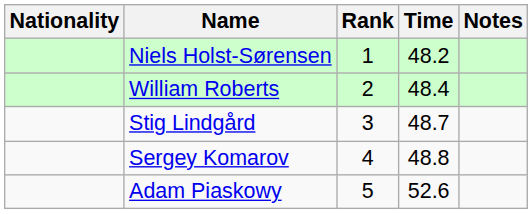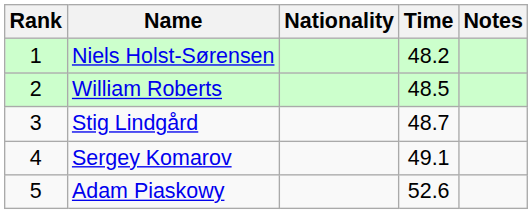 <table class="wikitable sortable" style="text-align:center">
 <tr>
+<th>Rank</th>
+<th>Name</th>
 <th>Nationality</th>
-<th>Name</th>
-<th>Rank</th>
 <th>Time</th>
 <th>Notes</th>
 </tr>
 <tr bgcolor=ccffcc>
+<td>1</td>
+<td align=left><a href='#'>Niels Holst-Sørensen</a></td>
 <td align=left></td>
-<td align=left><a href='#'>Niels Holst-Sørensen</a></td>
-<td>1</td>
 <td>48.2</td>
 <td></td>
 </tr>
 <tr bgcolor=ccffcc>
+<td>2</td>
+<td align=left><a href='#'>William Roberts</a></td>
 <td align=left></td>
-<td align=left><a href='#'>William Roberts</a></td>
-<td>2</td>
-<td>48.4</td>
+<td>48.5</td>
 <td></td>
 </tr>
 <tr>
+<td>3</td>
+<td align=left><a href='#'>Stig Lindgård</a></td>
 <td align=left></td>
-<td align=left><a href='#'>Stig Lindgård</a></td>
-<td>3</td>
 <td>48.7</td>
 <td></td>
 </tr>
 <tr>
+<td>4</td>
+<td align=left><a href='#'>Sergey Komarov</a></td>
 <td align=left></td>
-<td align=left><a href='#'>Sergey Komarov</a></td>
-<td>4</td>
-<td>48.8</td>
+<td>49.1</td>
 <td></td>
 </tr>
 <tr>
+<td>5</td>
+<td align=left><a href='#'>Adam Piaskowy</a></td>
 <td align=left></td>
-<td align=left><a href='#'>Adam Piaskowy</a></td>
-<td>5</td>
 <td>52.6</td>
 <td></td>
 </tr>
 </table>
